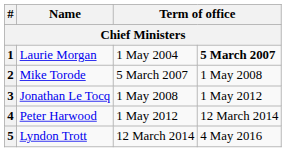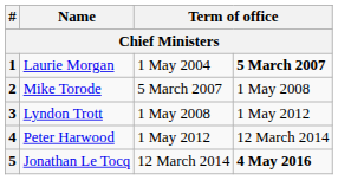 <table class="wikitable">
 <tr>
 <th>#</th>
 <th>Name</th>
 <th colspan="2">Term of office</th>
 </tr>
 <tr>
 <th colspan="4">Chief Ministers</th>
 </tr>
 <tr>
 <th>1</th>
 <td><a href='#'>Laurie Morgan</a></td>
 <td>1 May 2004</td>
 <td><strong>5 March 2007</strong></td>
 </tr>
 <tr>
 <th>2</th>
 <td><a href='#'>Mike Torode</a></td>
 <td>5 March 2007</td>
 <td>1 May 2008</td>
 </tr>
 <tr>
 <th>3</th>
-<td><a href='#'>Jonathan Le Tocq</a></td>
+<td><a href='#'>Lyndon Trott</a></td>
 <td>1 May 2008</td>
 <td>1 May 2012</td>
 </tr>
 <tr>
 <th>4</th>
 <td><a href='#'>Peter Harwood</a></td>
 <td>1 May 2012</td>
 <td>12 March 2014</td>
 </tr>
 <tr>
 <th>5</th>
-<td><a href='#'>Lyndon Trott</a></td>
+<td><a href='#'>Jonathan Le Tocq</a></td>
 <td>12 March 2014</td>
-<td>4 May 2016</td>
+<td><strong>4 May 2016</strong></td>
 </tr>
 </table>
